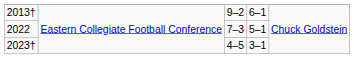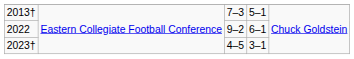 <table class="wikitable">
 <tr>
 </tr>
 <tr>
 <td>2013†</td>
 <td rowspan=3><a href='#'>Eastern Collegiate Football Conference</a></td>
-<td>9–2</td>
-<td>6–1</td>
+<td>7–3</td>
+<td>5–1</td>
 <td rowspan=3><a href='#'>Chuck Goldstein</a></td>
 </tr>
 <tr>
 <td>2022</td>
-<td>7–3</td>
-<td>5–1</td>
+<td>9–2</td>
+<td>6–1</td>
 </tr>
 <tr>
 <td>2023†</td>
 <td>4–5</td>
 <td>3–1</td>
 </tr>
 </table>
